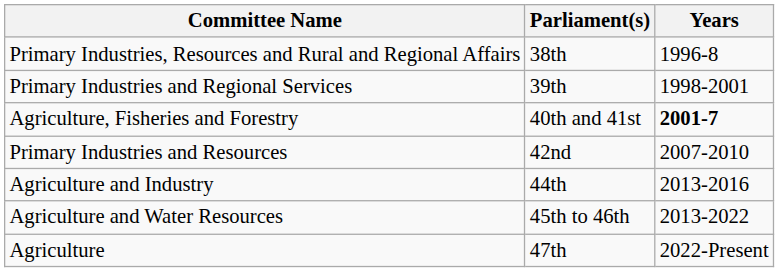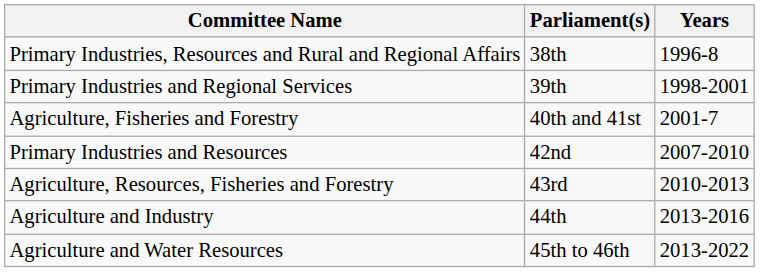 <table class="wikitable">
 <tr>
 <th>Committee Name</th>
 <th>Parliament(s)</th>
 <th>Years</th>
 </tr>
 <tr>
 <td>Primary Industries, Resources and Rural and Regional Affairs</td>
 <td>38th</td>
 <td>1996-8</td>
 </tr>
 <tr>
 <td>Primary Industries and Regional Services</td>
 <td>39th</td>
 <td>1998-2001</td>
 </tr>
 <tr>
 <td>Agriculture, Fisheries and Forestry</td>
 <td>40th and 41st</td>
-<td><strong>2001-7</strong></td>
+<td>2001-7</td>
 </tr>
 <tr>
 <td>Primary Industries and Resources</td>
 <td>42nd</td>
 <td>2007-2010</td>
+</tr>
+<tr>
+<td>Agriculture, Resources, Fisheries and Forestry</td>
+<td>43rd</td>
+<td>2010-2013</td>
 </tr>
 <tr>
 <td>Agriculture and Industry</td>
 <td>44th</td>
 <td>2013-2016</td>
 </tr>
 <tr>
 <td>Agriculture and Water Resources</td>
 <td>45th to 46th</td>
 <td>2013-2022</td>
 </tr>
-<tr>
-<td>Agriculture</td>
-<td>47th</td>
-<td>2022-Present</td>
-</tr>
 </table>
